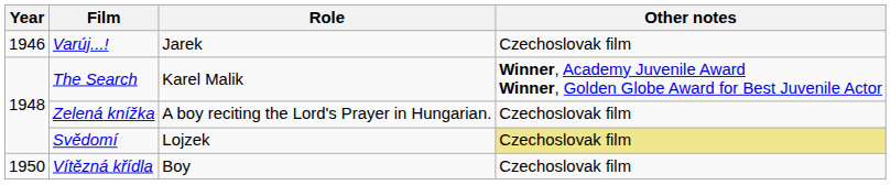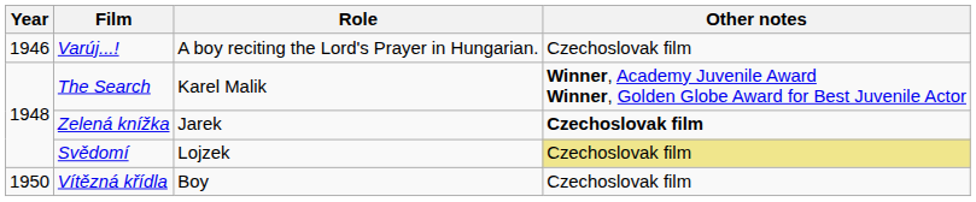 <table class="wikitable">
 <tr>
 <th>Year</th>
 <th>Film</th>
 <th>Role</th>
 <th>Other notes</th>
 </tr>
 <tr>
 <td rowspan= 1>1946</td>
 <td><em><a href='#'>Varúj...!</a></em></td>
-<td>Jarek</td>
+<td>A boy reciting the Lord's Prayer in Hungarian.</td>
 <td>Czechoslovak film</td>
 </tr>
 <tr>
 <td rowspan= 3>1948</td>
 <td><em><a href='#'>The Search</a></em></td>
 <td>Karel Malik</td>
 <td><strong>Winner</strong>, <a href='#'>Academy Juvenile Award</a><br><strong>Winner</strong>, <a href='#'>Golden Globe Award for Best Juvenile Actor</a></td>
 </tr>
 <tr>
 <td><em><a href='#'>Zelená knížka</a></em></td>
-<td>A boy reciting the Lord's Prayer in Hungarian.</td>
-<td>Czechoslovak film</td>
+<td>Jarek</td>
+<td><strong>Czechoslovak film</strong></td>
 </tr>
 <tr>
 <td><em><a href='#'>Svědomí</a></em></td>
 <td>Lojzek</td>
 <td style="background: khaki;">Czechoslovak film</td>
 </tr>
 <tr>
 <td rowspan= 1>1950</td>
 <td><em><a href='#'>Vítězná křídla</a></em></td>
 <td>Boy</td>
 <td>Czechoslovak film</td>
 </tr>
 </table>
